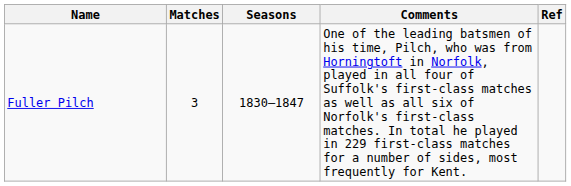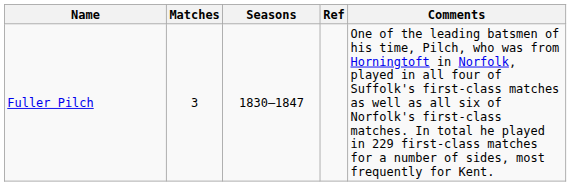 <table class="wikitable">
 <tr>
 <th style="width:170px">Name</th>
 <th>Matches</th>
 <th style="width: 100px">Seasons</th>
+<th>Ref</th>
 <th>Comments</th>
-<th>Ref</th>
 </tr>
 <tr>
 <td><a href='#'>Fuller Pilch</a></td>
 <td align=center>3</td>
 <td align=center>1830–1847</td>
+<td></td>
 <td>One of the leading batsmen of his time, Pilch, who was from <a href='#'>Horningtoft</a> in <a href='#'>Norfolk</a>, played in all four of Suffolk's first-class matches as well as all six of Norfolk's first-class matches. In total he played in 229 first-class matches for a number of sides, most frequently for Kent.</td>
-<td></td>
 </tr>
 </table>
